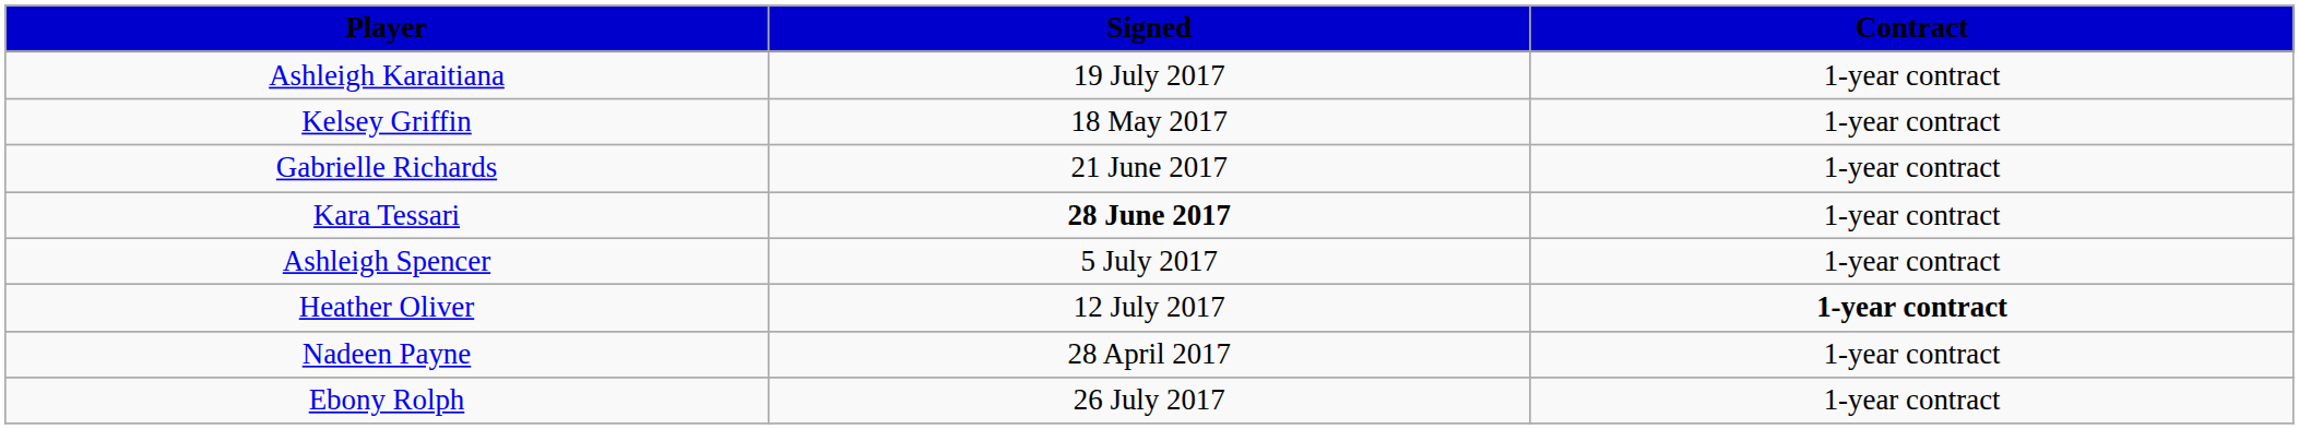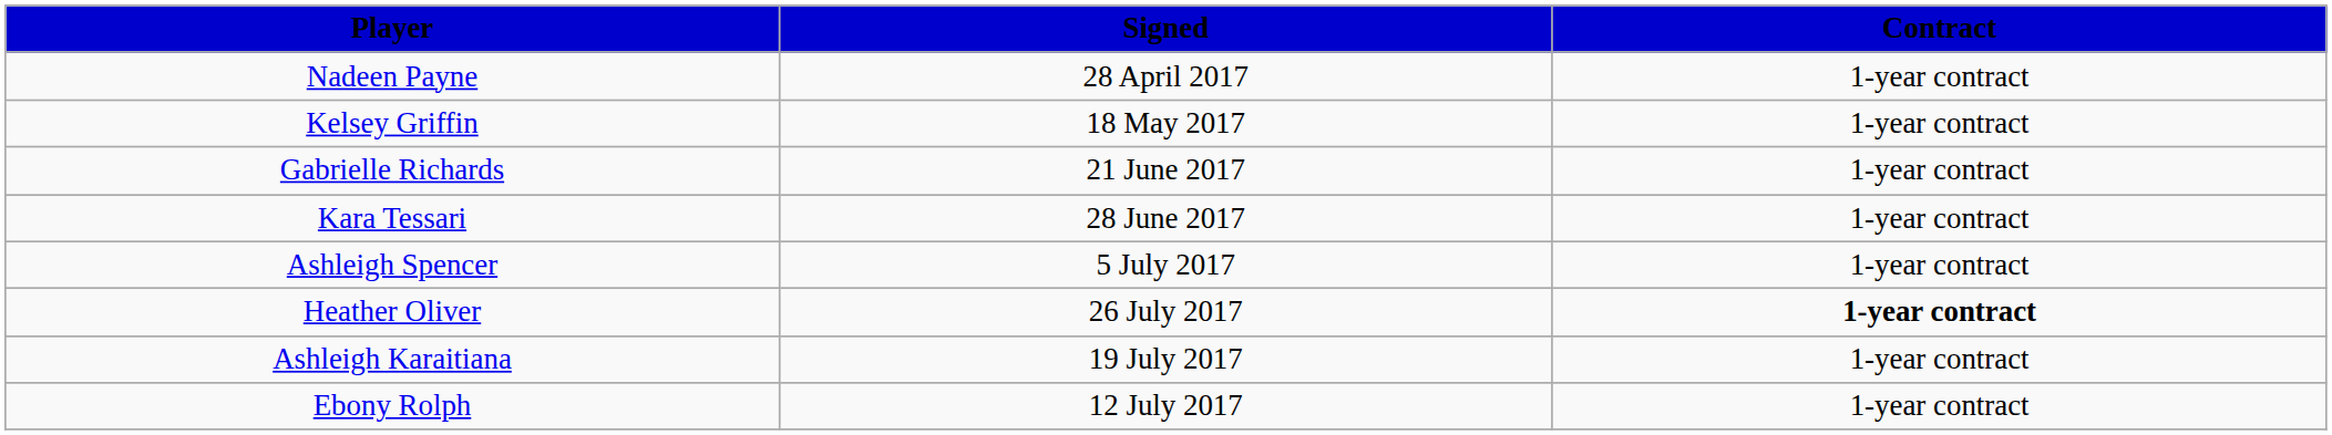 <table class="wikitable sortable sortable">
 <tr>
 <th style="background: #0000CD" width="10%"><span>Player</span></th>
 <th style="background: #0000CD" width="10%"><span>Signed</span></th>
 <th style="background: #0000CD" width="10%"><span>Contract</span></th>
 </tr>
 <tr style="text-align: center">
-<td><a href='#'>Ashleigh Karaitiana</a></td>
-<td>19 July 2017</td>
+<td><a href='#'>Nadeen Payne</a></td>
+<td>28 April 2017</td>
 <td>1-year contract</td>
 </tr>
 <tr style="text-align: center">
 <td><a href='#'>Kelsey Griffin</a></td>
 <td>18 May 2017</td>
 <td>1-year contract</td>
 </tr>
 <tr style="text-align: center">
 <td><a href='#'>Gabrielle Richards</a></td>
 <td>21 June 2017</td>
 <td>1-year contract</td>
 </tr>
 <tr style="text-align: center">
 <td><a href='#'>Kara Tessari</a></td>
-<td><strong>28 June 2017</strong></td>
+<td>28 June 2017</td>
 <td>1-year contract</td>
 </tr>
 <tr style="text-align: center">
 <td><a href='#'>Ashleigh Spencer</a></td>
 <td>5 July 2017</td>
 <td>1-year contract</td>
 </tr>
 <tr style="text-align: center">
 <td><a href='#'>Heather Oliver</a></td>
-<td>12 July 2017</td>
+<td>26 July 2017</td>
 <td><strong>1-year contract</strong></td>
 </tr>
 <tr style="text-align: center">
-<td><a href='#'>Nadeen Payne</a></td>
-<td>28 April 2017</td>
+<td><a href='#'>Ashleigh Karaitiana</a></td>
+<td>19 July 2017</td>
 <td>1-year contract</td>
 </tr>
 <tr style="text-align: center">
 <td><a href='#'>Ebony Rolph</a></td>
-<td>26 July 2017</td>
+<td>12 July 2017</td>
 <td>1-year contract</td>
 </tr>
 </table>
